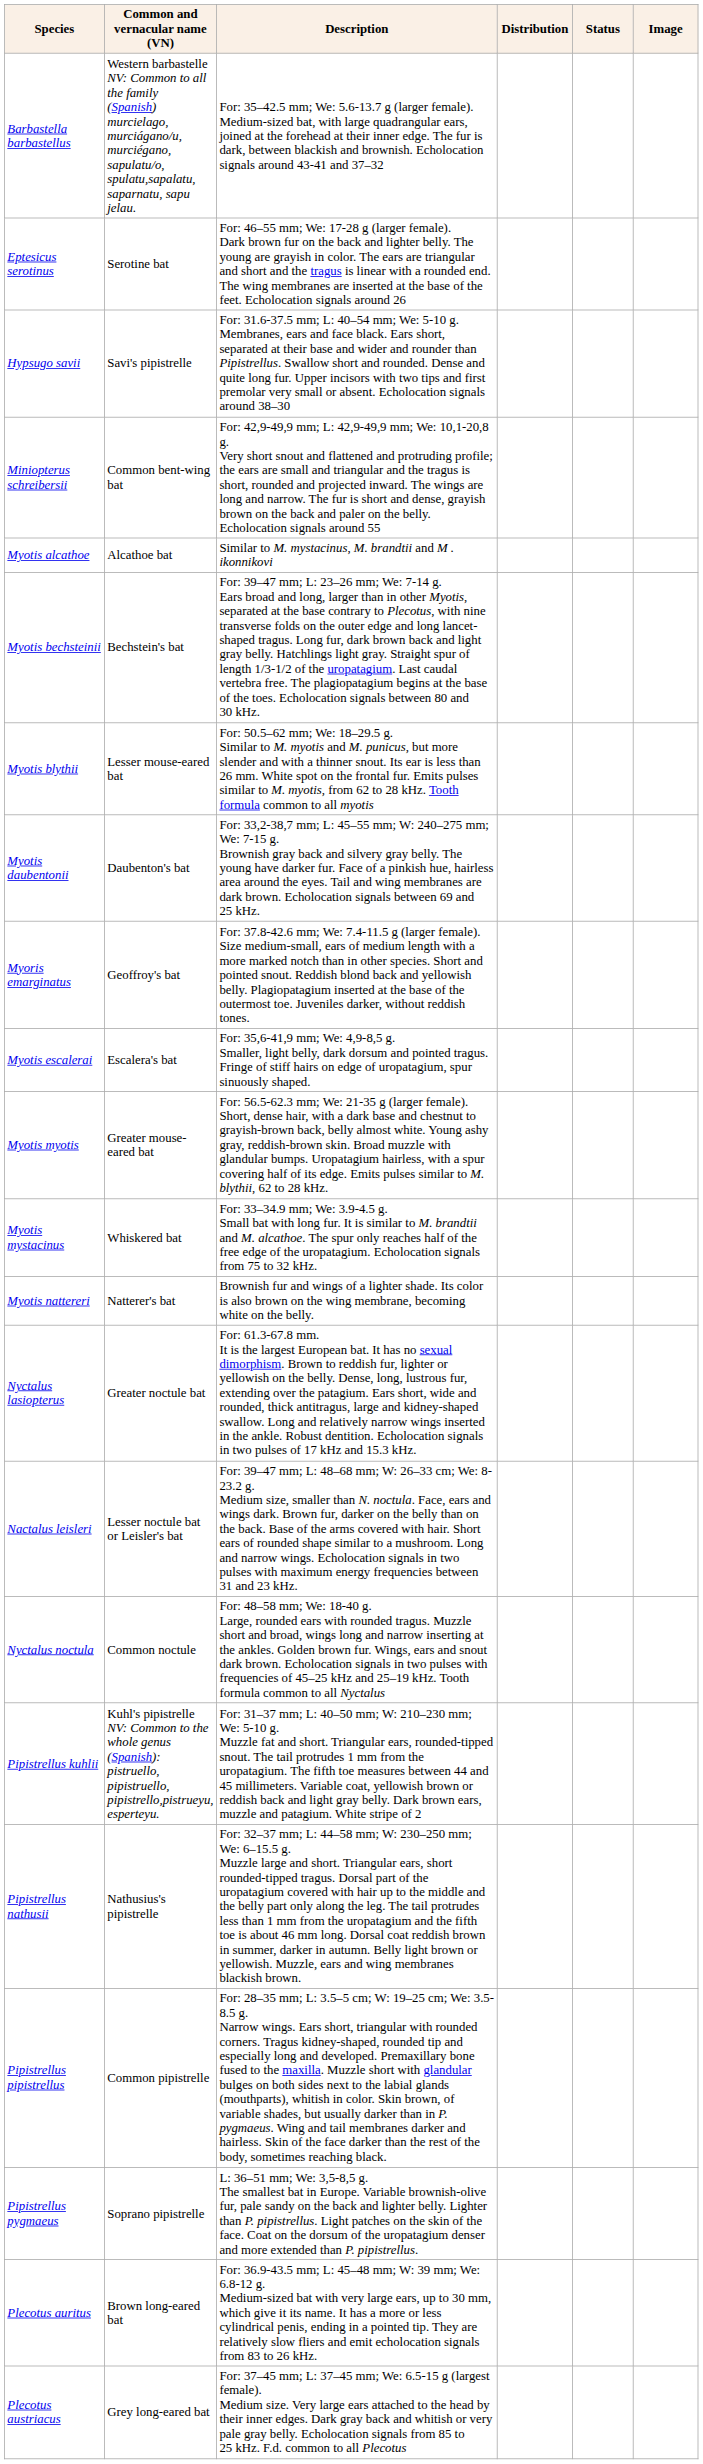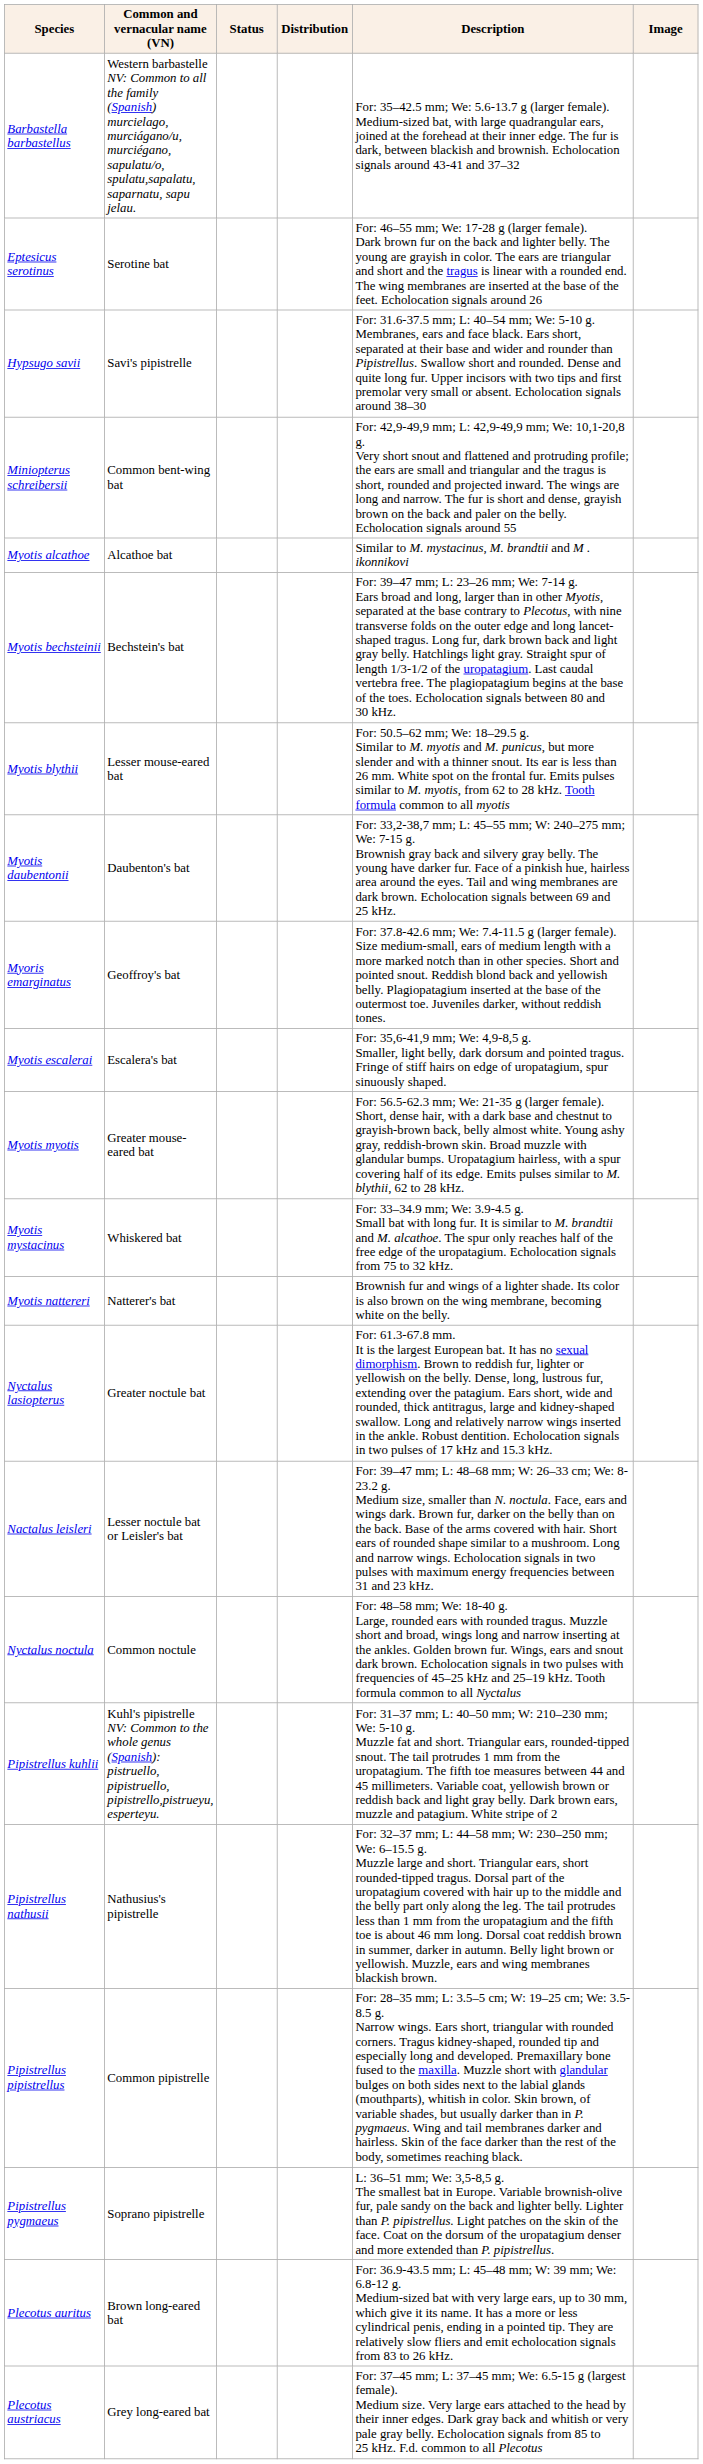 <table class="sortable wikitable" border="0" style="background:#ffffff" align="top">
 <tr>
 <th scope="col" style="background-color:Linen; color:Black" width="150">Species</th>
 <th scope="col" style="background-color:Linen; color:Black" width="100">Common and vernacular name (VN)</th>
+<th scope="col" style="background-color:Linen; color:Black" width="90">Status</th>
+<th scope="col" style="background-color:Linen; color:Black" width="90">Distribution</th>
 <th scope="col" style="background:Linen; color:Black" width="550">Description</th>
-<th scope="col" style="background-color:Linen; color:Black" width="90">Distribution</th>
-<th scope="col" style="background-color:Linen; color:Black" width="90">Status</th>
 <th scope="col" style="background:Linen; color:Black" width="100">Image</th>
 </tr>
 <tr>
 <td style="background:#ffffff"><em><a href='#'>Barbastella barbastellus</a></em></td>
 <td>Western barbastelle<br><em>NV: Common to all the family</em><br><em>(<a href='#'>Spanish</a>) murcielago, murciágano/u, murciégano, sapulatu/o, spulatu,</em><em>sapalatu, saparnatu,</em> <em>sapu jelau.</em></td>
-<td>For: 35–42.5 mm; We: 5.6-13.7 g (larger female).<br>Medium-sized bat, with large quadrangular ears, joined at the forehead at their inner edge. The fur is dark, between blackish and brownish. Echolocation signals around 43-41 and 37–32 </td>
 <td></td>
 <td></td>
+<td>For: 35–42.5 mm; We: 5.6-13.7 g (larger female).<br>Medium-sized bat, with large quadrangular ears, joined at the forehead at their inner edge. The fur is dark, between blackish and brownish. Echolocation signals around 43-41 and 37–32 </td>
 <td></td>
 </tr>
 <tr>
 <td><em><a href='#'>Eptesicus serotinus</a></em></td>
 <td>Serotine bat</td>
-<td>For: 46–55 mm; We: 17-28 g (larger female).<br>Dark brown fur on the back and lighter belly. The young are grayish in color. The ears are triangular and short and the <a href='#'>tragus</a> is linear with a rounded end. The wing membranes are inserted at the base of the feet. Echolocation signals around 26 </td>
 <td></td>
 <td></td>
+<td>For: 46–55 mm; We: 17-28 g (larger female).<br>Dark brown fur on the back and lighter belly. The young are grayish in color. The ears are triangular and short and the <a href='#'>tragus</a> is linear with a rounded end. The wing membranes are inserted at the base of the feet. Echolocation signals around 26 </td>
 <td></td>
 </tr>
 <tr>
 <td><em><a href='#'>Hypsugo savii</a></em></td>
 <td>Savi's pipistrelle</td>
-<td>For: 31.6-37.5 mm; L: 40–54 mm; We: 5-10 g.<br>Membranes, ears and face black. Ears short, separated at their base and wider and rounder than <em>Pipistrellus</em>. Swallow short and rounded. Dense and quite long fur. Upper incisors with two tips and first premolar very small or absent. Echolocation signals around 38–30 </td>
 <td></td>
 <td></td>
+<td>For: 31.6-37.5 mm; L: 40–54 mm; We: 5-10 g.<br>Membranes, ears and face black. Ears short, separated at their base and wider and rounder than <em>Pipistrellus</em>. Swallow short and rounded. Dense and quite long fur. Upper incisors with two tips and first premolar very small or absent. Echolocation signals around 38–30 </td>
 <td></td>
 </tr>
 <tr>
 <td><em><a href='#'>Miniopterus schreibersii</a></em></td>
 <td>Common bent-wing bat</td>
-<td>For: 42,9-49,9 mm; L: 42,9-49,9 mm; We: 10,1-20,8 g.<br>Very short snout and flattened and protruding profile; the ears are small and triangular and the tragus is short, rounded and projected inward. The wings are long and narrow. The fur is short and dense, grayish brown on the back and paler on the belly. Echolocation signals around 55 </td>
 <td></td>
 <td></td>
+<td>For: 42,9-49,9 mm; L: 42,9-49,9 mm; We: 10,1-20,8 g.<br>Very short snout and flattened and protruding profile; the ears are small and triangular and the tragus is short, rounded and projected inward. The wings are long and narrow. The fur is short and dense, grayish brown on the back and paler on the belly. Echolocation signals around 55 </td>
 <td></td>
 </tr>
 <tr>
 <td><em><a href='#'>Myotis alcathoe</a></em></td>
 <td>Alcathoe bat</td>
-<td>Similar to <em>M. mystacinus</em>, <em>M. brandtii</em> and <em>M . ikonnikovi</em></td>
 <td></td>
 <td></td>
+<td>Similar to <em>M. mystacinus</em>, <em>M. brandtii</em> and <em>M . ikonnikovi</em></td>
 <td></td>
 </tr>
 <tr>
 <td><em><a href='#'>Myotis bechsteinii</a></em></td>
 <td>Bechstein's bat</td>
-<td>For: 39–47 mm; L: 23–26 mm; We: 7-14 g.<br>Ears broad and long, larger than in other <em>Myotis</em>, separated at the base contrary to <em>Plecotus</em>, with nine transverse folds on the outer edge and long lancet-shaped tragus. Long fur, dark brown back and light gray belly. Hatchlings light gray. Straight spur of length 1/3-1/2 of the <a href='#'>uropatagium</a>. Last caudal vertebra free. The plagiopatagium begins at the base of the toes. Echolocation signals between 80 and 30 kHz.</td>
 <td></td>
 <td></td>
+<td>For: 39–47 mm; L: 23–26 mm; We: 7-14 g.<br>Ears broad and long, larger than in other <em>Myotis</em>, separated at the base contrary to <em>Plecotus</em>, with nine transverse folds on the outer edge and long lancet-shaped tragus. Long fur, dark brown back and light gray belly. Hatchlings light gray. Straight spur of length 1/3-1/2 of the <a href='#'>uropatagium</a>. Last caudal vertebra free. The plagiopatagium begins at the base of the toes. Echolocation signals between 80 and 30 kHz.</td>
 <td></td>
 </tr>
 <tr>
 <td><em><a href='#'>Myotis blythii</a></em></td>
 <td>Lesser mouse-eared bat</td>
-<td>For: 50.5–62 mm; We: 18–29.5 g.<br>Similar to <em>M. myotis</em> and <em>M. punicus</em>, but more slender and with a thinner snout. Its ear is less than 26 mm. White spot on the frontal fur. Emits pulses similar to <em>M. myotis</em>, from 62 to 28 kHz. <a href='#'>Tooth formula</a> common to all <em>myotis</em></td>
 <td></td>
 <td></td>
+<td>For: 50.5–62 mm; We: 18–29.5 g.<br>Similar to <em>M. myotis</em> and <em>M. punicus</em>, but more slender and with a thinner snout. Its ear is less than 26 mm. White spot on the frontal fur. Emits pulses similar to <em>M. myotis</em>, from 62 to 28 kHz. <a href='#'>Tooth formula</a> common to all <em>myotis</em></td>
 <td></td>
 </tr>
 <tr>
 <td><em><a href='#'>Myotis daubentonii</a></em></td>
 <td>Daubenton's bat</td>
-<td>For: 33,2-38,7 mm; L: 45–55 mm; W: 240–275 mm; We: 7-15 g.<br>Brownish gray back and silvery gray belly. The young have darker fur. Face of a pinkish hue, hairless area around the eyes. Tail and wing membranes are dark brown. Echolocation signals between 69 and 25 kHz.</td>
 <td></td>
 <td></td>
+<td>For: 33,2-38,7 mm; L: 45–55 mm; W: 240–275 mm; We: 7-15 g.<br>Brownish gray back and silvery gray belly. The young have darker fur. Face of a pinkish hue, hairless area around the eyes. Tail and wing membranes are dark brown. Echolocation signals between 69 and 25 kHz.</td>
 <td></td>
 </tr>
 <tr>
 <td><em><a href='#'>Myoris emarginatus</a></em></td>
 <td>Geoffroy's bat</td>
-<td>For: 37.8-42.6 mm; We: 7.4-11.5 g (larger female).<br>Size medium-small, ears of medium length with a more marked notch than in other species. Short and pointed snout. Reddish blond back and yellowish belly. Plagiopatagium inserted at the base of the outermost toe. Juveniles darker, without reddish tones.</td>
 <td></td>
 <td></td>
+<td>For: 37.8-42.6 mm; We: 7.4-11.5 g (larger female).<br>Size medium-small, ears of medium length with a more marked notch than in other species. Short and pointed snout. Reddish blond back and yellowish belly. Plagiopatagium inserted at the base of the outermost toe. Juveniles darker, without reddish tones.</td>
 <td></td>
 </tr>
 <tr>
 <td><em><a href='#'>Myotis escalerai</a></em></td>
 <td>Escalera's bat</td>
-<td>For: 35,6-41,9 mm; We: 4,9-8,5 g.<br>Smaller, light belly, dark dorsum and pointed tragus. Fringe of stiff hairs on edge of uropatagium, spur sinuously shaped.</td>
 <td></td>
 <td></td>
+<td>For: 35,6-41,9 mm; We: 4,9-8,5 g.<br>Smaller, light belly, dark dorsum and pointed tragus. Fringe of stiff hairs on edge of uropatagium, spur sinuously shaped.</td>
 <td></td>
 </tr>
 <tr>
 <td><em><a href='#'>Myotis myotis</a></em></td>
 <td>Greater mouse-eared bat</td>
-<td>For: 56.5-62.3 mm; We: 21-35 g (larger female).<br>Short, dense hair, with a dark base and chestnut to grayish-brown back, belly almost white. Young ashy gray, reddish-brown skin. Broad muzzle with glandular bumps. Uropatagium hairless, with a spur covering half of its edge. Emits pulses similar to <em>M. blythii</em>, 62 to 28 kHz.</td>
 <td></td>
 <td></td>
+<td>For: 56.5-62.3 mm; We: 21-35 g (larger female).<br>Short, dense hair, with a dark base and chestnut to grayish-brown back, belly almost white. Young ashy gray, reddish-brown skin. Broad muzzle with glandular bumps. Uropatagium hairless, with a spur covering half of its edge. Emits pulses similar to <em>M. blythii</em>, 62 to 28 kHz.</td>
 <td></td>
 </tr>
 <tr>
 <td><em><a href='#'>Myotis mystacinus</a></em></td>
 <td>Whiskered bat</td>
-<td>For: 33–34.9 mm; We: 3.9-4.5 g.<br>Small bat with long fur. It is similar to <em>M. brandtii</em> and <em>M. alcathoe</em>. The spur only reaches half of the free edge of the uropatagium. Echolocation signals from 75 to 32 kHz.</td>
 <td></td>
 <td></td>
+<td>For: 33–34.9 mm; We: 3.9-4.5 g.<br>Small bat with long fur. It is similar to <em>M. brandtii</em> and <em>M. alcathoe</em>. The spur only reaches half of the free edge of the uropatagium. Echolocation signals from 75 to 32 kHz.</td>
 <td></td>
 </tr>
 <tr>
 <td><em><a href='#'>Myotis nattereri</a></em></td>
 <td>Natterer's bat</td>
-<td>Brownish fur and wings of a lighter shade. Its color is also brown on the wing membrane, becoming white on the belly.</td>
 <td></td>
 <td></td>
+<td>Brownish fur and wings of a lighter shade. Its color is also brown on the wing membrane, becoming white on the belly.</td>
 <td></td>
 </tr>
 <tr>
 <td><em><a href='#'>Nyctalus lasiopterus</a></em></td>
 <td>Greater noctule bat</td>
-<td>For: 61.3-67.8 mm.<br>It is the largest European bat. It has no <a href='#'>sexual dimorphism</a>. Brown to reddish fur, lighter or yellowish on the belly. Dense, long, lustrous fur, extending over the patagium. Ears short, wide and rounded, thick antitragus, large and kidney-shaped swallow. Long and relatively narrow wings inserted in the ankle. Robust dentition. Echolocation signals in two pulses of 17 kHz and 15.3 kHz.</td>
 <td></td>
 <td></td>
+<td>For: 61.3-67.8 mm.<br>It is the largest European bat. It has no <a href='#'>sexual dimorphism</a>. Brown to reddish fur, lighter or yellowish on the belly. Dense, long, lustrous fur, extending over the patagium. Ears short, wide and rounded, thick antitragus, large and kidney-shaped swallow. Long and relatively narrow wings inserted in the ankle. Robust dentition. Echolocation signals in two pulses of 17 kHz and 15.3 kHz.</td>
 <td></td>
 </tr>
 <tr>
 <td><em><a href='#'>Nactalus leisleri</a></em></td>
 <td>Lesser noctule bat or Leisler's bat</td>
-<td>For: 39–47 mm; L: 48–68 mm; W: 26–33 cm; We: 8-23.2 g.<br>Medium size, smaller than <em>N. noctula</em>. Face, ears and wings dark. Brown fur, darker on the belly than on the back. Base of the arms covered with hair. Short ears of rounded shape similar to a mushroom. Long and narrow wings. Echolocation signals in two pulses with maximum energy frequencies between 31 and 23 kHz.</td>
 <td></td>
 <td></td>
+<td>For: 39–47 mm; L: 48–68 mm; W: 26–33 cm; We: 8-23.2 g.<br>Medium size, smaller than <em>N. noctula</em>. Face, ears and wings dark. Brown fur, darker on the belly than on the back. Base of the arms covered with hair. Short ears of rounded shape similar to a mushroom. Long and narrow wings. Echolocation signals in two pulses with maximum energy frequencies between 31 and 23 kHz.</td>
 <td></td>
 </tr>
 <tr>
 <td><em><a href='#'>Nyctalus noctula</a></em></td>
 <td>Common noctule</td>
-<td>For: 48–58 mm; We: 18-40 g.<br>Large, rounded ears with rounded tragus. Muzzle short and broad, wings long and narrow inserting at the ankles. Golden brown fur. Wings, ears and snout dark brown. Echolocation signals in two pulses with frequencies of 45–25 kHz and 25–19 kHz. Tooth formula common to all <em>Nyctalus</em></td>
 <td></td>
 <td></td>
+<td>For: 48–58 mm; We: 18-40 g.<br>Large, rounded ears with rounded tragus. Muzzle short and broad, wings long and narrow inserting at the ankles. Golden brown fur. Wings, ears and snout dark brown. Echolocation signals in two pulses with frequencies of 45–25 kHz and 25–19 kHz. Tooth formula common to all <em>Nyctalus</em></td>
 <td></td>
 </tr>
 <tr>
 <td><em><a href='#'>Pipistrellus kuhlii</a></em></td>
 <td>Kuhl's pipistrelle<br><em>NV: Common to the whole genus (<a href='#'>Spanish</a>): pistruello, pipistruello, pipistrello,</em><em>pistrueyu, esperteyu.</em></td>
-<td>For: 31–37 mm; L: 40–50 mm; W: 210–230 mm; We: 5-10 g.<br>Muzzle fat and short. Triangular ears, rounded-tipped snout. The tail protrudes 1 mm from the uropatagium. The fifth toe measures between 44 and 45 millimeters. Variable coat, yellowish brown or reddish back and light gray belly. Dark brown ears, muzzle and patagium. White stripe of 2 </td>
 <td></td>
 <td></td>
+<td>For: 31–37 mm; L: 40–50 mm; W: 210–230 mm; We: 5-10 g.<br>Muzzle fat and short. Triangular ears, rounded-tipped snout. The tail protrudes 1 mm from the uropatagium. The fifth toe measures between 44 and 45 millimeters. Variable coat, yellowish brown or reddish back and light gray belly. Dark brown ears, muzzle and patagium. White stripe of 2 </td>
 <td></td>
 </tr>
 <tr>
 <td><em><a href='#'>Pipistrellus nathusii</a></em></td>
 <td>Nathusius's pipistrelle</td>
-<td>For: 32–37 mm; L: 44–58 mm; W: 230–250 mm; We: 6–15.5 g.<br>Muzzle large and short. Triangular ears, short rounded-tipped tragus. Dorsal part of the uropatagium covered with hair up to the middle and the belly part only along the leg. The tail protrudes less than 1 mm from the uropatagium and the fifth toe is about 46 mm long. Dorsal coat reddish brown in summer, darker in autumn. Belly light brown or yellowish. Muzzle, ears and wing membranes blackish brown.</td>
 <td></td>
 <td></td>
+<td>For: 32–37 mm; L: 44–58 mm; W: 230–250 mm; We: 6–15.5 g.<br>Muzzle large and short. Triangular ears, short rounded-tipped tragus. Dorsal part of the uropatagium covered with hair up to the middle and the belly part only along the leg. The tail protrudes less than 1 mm from the uropatagium and the fifth toe is about 46 mm long. Dorsal coat reddish brown in summer, darker in autumn. Belly light brown or yellowish. Muzzle, ears and wing membranes blackish brown.</td>
 <td></td>
 </tr>
 <tr>
 <td><em><a href='#'>Pipistrellus pipistrellus</a></em></td>
 <td>Common pipistrelle</td>
-<td>For: 28–35 mm; L: 3.5–5 cm; W: 19–25 cm; We: 3.5-8.5 g.<br>Narrow wings. Ears short, triangular with rounded corners. Tragus kidney-shaped, rounded tip and especially long and developed. Premaxillary bone fused to the <a href='#'>maxilla</a>. Muzzle short with <a href='#'>glandular</a> bulges on both sides next to the labial glands (mouthparts), whitish in color. Skin brown, of variable shades, but usually darker than in <em>P. pygmaeus</em>. Wing and tail membranes darker and hairless. Skin of the face darker than the rest of the body, sometimes reaching black.</td>
 <td></td>
 <td></td>
+<td>For: 28–35 mm; L: 3.5–5 cm; W: 19–25 cm; We: 3.5-8.5 g.<br>Narrow wings. Ears short, triangular with rounded corners. Tragus kidney-shaped, rounded tip and especially long and developed. Premaxillary bone fused to the <a href='#'>maxilla</a>. Muzzle short with <a href='#'>glandular</a> bulges on both sides next to the labial glands (mouthparts), whitish in color. Skin brown, of variable shades, but usually darker than in <em>P. pygmaeus</em>. Wing and tail membranes darker and hairless. Skin of the face darker than the rest of the body, sometimes reaching black.</td>
 <td></td>
 </tr>
 <tr>
 <td><em><a href='#'>Pipistrellus pygmaeus</a></em></td>
 <td>Soprano pipistrelle</td>
-<td>L: 36–51 mm; We: 3,5-8,5 g.<br>The smallest bat in Europe. Variable brownish-olive fur, pale sandy on the back and lighter belly. Lighter than <em>P. pipistrellus</em>. Light patches on the skin of the face. Coat on the dorsum of the uropatagium denser and more extended than <em>P. pipistrellus</em>.</td>
 <td></td>
 <td></td>
+<td>L: 36–51 mm; We: 3,5-8,5 g.<br>The smallest bat in Europe. Variable brownish-olive fur, pale sandy on the back and lighter belly. Lighter than <em>P. pipistrellus</em>. Light patches on the skin of the face. Coat on the dorsum of the uropatagium denser and more extended than <em>P. pipistrellus</em>.</td>
 <td></td>
 </tr>
 <tr>
 <td><em><a href='#'>Plecotus auritus</a></em></td>
 <td>Brown long-eared bat</td>
-<td>For: 36.9-43.5 mm; L: 45–48 mm; W: 39 mm; We: 6.8-12 g.<br>Medium-sized bat with very large ears, up to 30 mm, which give it its name. It has a more or less cylindrical penis, ending in a pointed tip. They are relatively slow fliers and emit echolocation signals from 83 to 26 kHz.</td>
 <td></td>
 <td></td>
+<td>For: 36.9-43.5 mm; L: 45–48 mm; W: 39 mm; We: 6.8-12 g.<br>Medium-sized bat with very large ears, up to 30 mm, which give it its name. It has a more or less cylindrical penis, ending in a pointed tip. They are relatively slow fliers and emit echolocation signals from 83 to 26 kHz.</td>
 <td></td>
 </tr>
 <tr>
 <td><em><a href='#'>Plecotus austriacus</a></em></td>
 <td>Grey long-eared bat</td>
-<td>For: 37–45 mm; L: 37–45 mm; We: 6.5-15 g (largest female).<br>Medium size. Very large ears attached to the head by their inner edges. Dark gray back and whitish or very pale gray belly. Echolocation signals from 85 to 25 kHz. F.d. common to all <em>Plecotus</em></td>
 <td></td>
 <td></td>
+<td>For: 37–45 mm; L: 37–45 mm; We: 6.5-15 g (largest female).<br>Medium size. Very large ears attached to the head by their inner edges. Dark gray back and whitish or very pale gray belly. Echolocation signals from 85 to 25 kHz. F.d. common to all <em>Plecotus</em></td>
 <td></td>
 </tr>
 </table>
